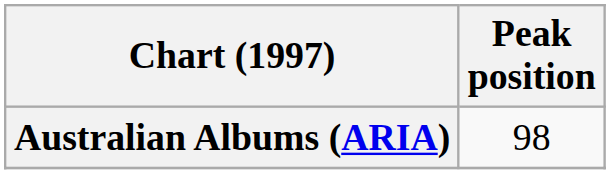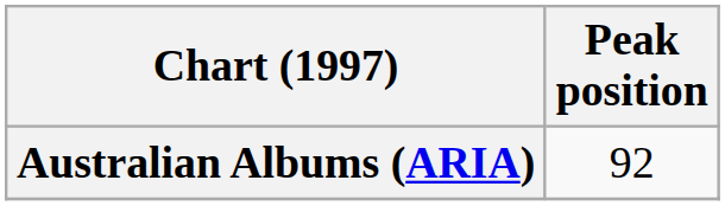 <table class="wikitable sortable plainrowheaders" style="text-align:center">
 <tr>
 <th scope="col">Chart (1997)</th>
 <th scope="col">Peak<br>position</th>
 </tr>
 <tr>
 <th scope="row">Australian Albums (<a href='#'>ARIA</a>)</th>
-<td>98</td>
+<td>92</td>
 </tr>
 <tr>
 </tr>
 <tr>
 </tr>
 <tr>
 </tr>
 <tr>
 </tr>
 <tr>
 </tr>
 </table>
